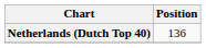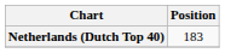 <table class="wikitable plainrowheaders" style="text-align:center">
 <tr>
 <th scope="col">Chart</th>
 <th scope="col">Position</th>
 </tr>
 <tr>
 <th scope="row">Netherlands (Dutch Top 40)</th>
-<td>136</td>
+<td>183</td>
 </tr>
 <tr>
 </tr>
 </table>
